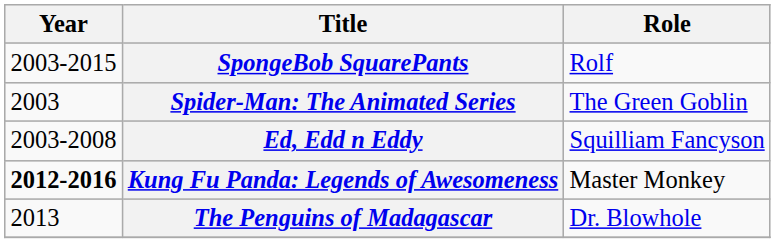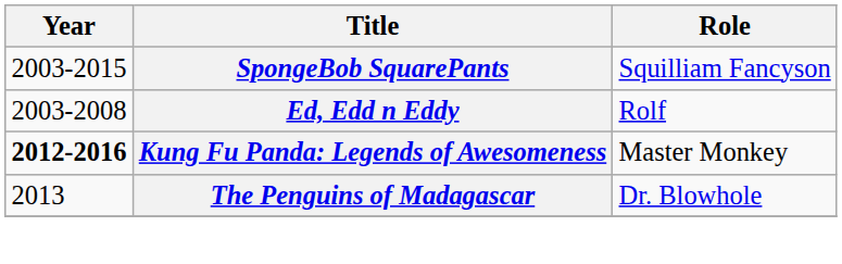 <table class="wikitable plainrowheaders sortable">
 <tr>
 <th scope="col">Year</th>
 <th scope="col">Title</th>
 <th scope="col">Role</th>
 </tr>
 <tr>
 <td>2003-2015</td>
 <th scope="row"><em><a href='#'>SpongeBob SquarePants</a></em></th>
-<td><a href='#'>Rolf</a></td>
-</tr>
-<tr>
-<td>2003</td>
-<th scope="row"><em><a href='#'>Spider-Man: The Animated Series </a></em></th>
-<td><a href='#'>The Green Goblin</a></td>
+<td><a href='#'>Squilliam Fancyson</a></td>
 </tr>
 <tr>
 <td>2003-2008</td>
 <th scope="row"><em><a href='#'>Ed, Edd n Eddy</a></em></th>
-<td><a href='#'>Squilliam Fancyson</a></td>
+<td><a href='#'>Rolf</a></td>
 </tr>
 <tr>
 <td><strong>2012-2016</strong></td>
 <th scope="row"><em><a href='#'>Kung Fu Panda: Legends of Awesomeness</a></em></th>
 <td>Master Monkey</td>
 </tr>
 <tr>
 <td>2013</td>
 <th scope="row"><em><a href='#'>The Penguins of Madagascar</a></em></th>
 <td><a href='#'>Dr. Blowhole</a></td>
 </tr>
 <tr>
 </tr>
 </table>
